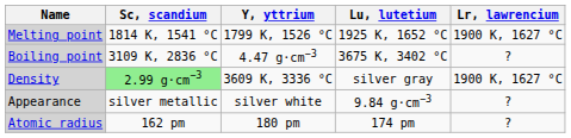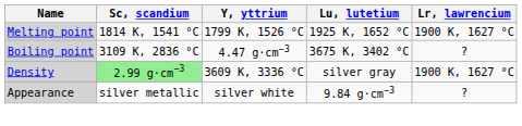 <table class="wikitable centered" style="text-align:center;">
 <tr>
 <th>Name</th>
 <th>Sc, <a href='#'>scandium</a></th>
 <th>Y, <a href='#'>yttrium</a></th>
 <th>Lu, <a href='#'>lutetium</a></th>
 <th>Lr, <a href='#'>lawrencium</a></th>
 </tr>
 <tr>
 <td style="background:lightgrey; text-align:left;"><a href='#'>Melting point</a></td>
 <td>1814 K, 1541 °C</td>
 <td>1799 K, 1526 °C</td>
 <td>1925 K, 1652 °C</td>
 <td>1900 K, 1627 °C</td>
 </tr>
 <tr>
 <td style="background:lightgrey; text-align:left;"><a href='#'>Boiling point</a></td>
 <td>3109 K, 2836 °C</td>
 <td>4.47 g·cm<sup>−3</sup></td>
 <td>3675 K, 3402 °C</td>
 <td>?</td>
 </tr>
 <tr>
 <td style="background:lightgrey; text-align:left;"><a href='#'>Density</a></td>
 <td style="background: lightgreen;">2.99 g·cm<sup>−3</sup></td>
 <td>3609 K, 3336 °C</td>
 <td>silver gray</td>
 <td>1900 K, 1627 °C</td>
 </tr>
 <tr>
 <td style="background:lightgrey; text-align:left;">Appearance</td>
 <td>silver metallic</td>
 <td>silver white</td>
 <td>9.84 g·cm<sup>−3</sup></td>
 <td>?</td>
 </tr>
-<tr>
-<td style="background:lightgrey; text-align:left;"><a href='#'>Atomic radius</a></td>
-<td>162 pm</td>
-<td>180 pm</td>
-<td>174 pm</td>
-<td>?</td>
-</tr>
 </table>
